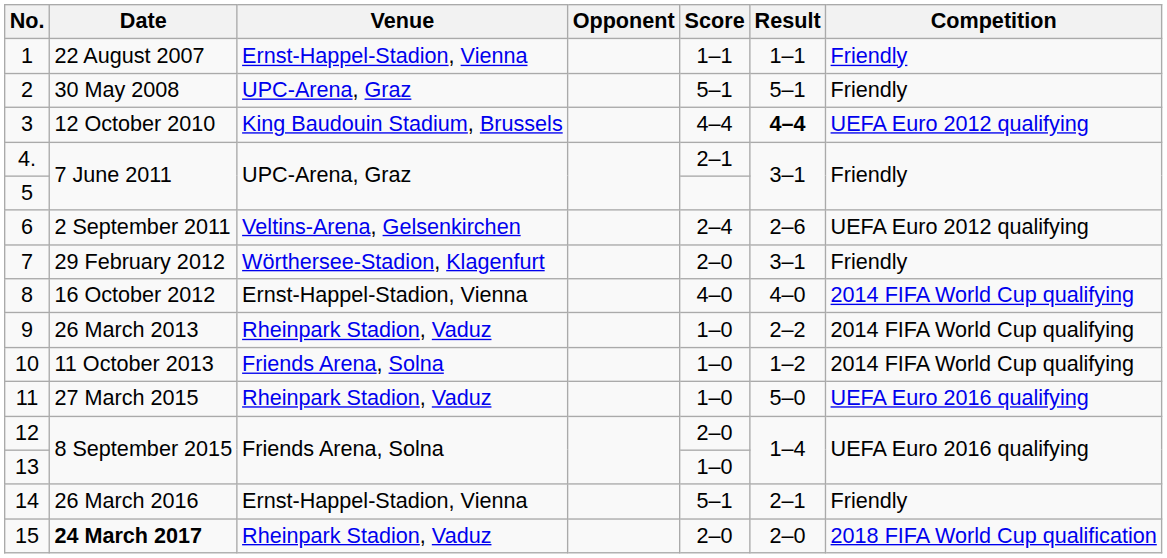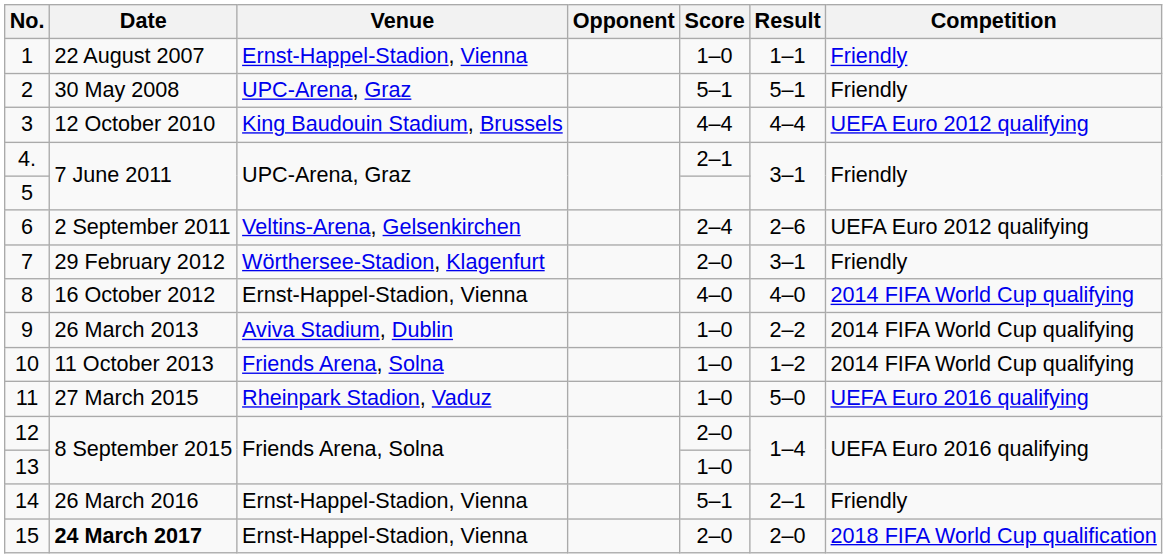 <table class="wikitable sortable">
 <tr>
 <th scope="col">No.</th>
 <th scope="col">Date</th>
 <th scope="col">Venue</th>
 <th scope="col">Opponent</th>
 <th scope="col">Score</th>
 <th scope="col">Result</th>
 <th scope="col">Competition</th>
 </tr>
 <tr>
 <td align="center">1</td>
 <td>22 August 2007</td>
 <td><a href='#'>Ernst-Happel-Stadion</a>, <a href='#'>Vienna</a></td>
 <td></td>
-<td align="center">1–1</td>
+<td align="center">1–0</td>
 <td align="center">1–1</td>
 <td><a href='#'>Friendly</a></td>
 </tr>
 <tr>
 <td align="center">2</td>
 <td>30 May 2008</td>
 <td><a href='#'>UPC-Arena</a>, <a href='#'>Graz</a></td>
 <td></td>
 <td align="center">5–1</td>
 <td align="center">5–1</td>
 <td>Friendly</td>
 </tr>
 <tr>
 <td align="center">3</td>
 <td>12 October 2010</td>
 <td><a href='#'>King Baudouin Stadium</a>, <a href='#'>Brussels</a></td>
 <td></td>
 <td align="center">4–4</td>
-<td align="center"><strong>4–4</strong></td>
+<td align="center">4–4</td>
 <td><a href='#'>UEFA Euro 2012 qualifying</a></td>
 </tr>
 <tr>
 <td align="center">4.</td>
 <td rowspan="2">7 June 2011</td>
 <td rowspan="2">UPC-Arena, Graz</td>
 <td rowspan="2"></td>
 <td align="center">2–1</td>
 <td rowspan="2" style="text-align:center;">3–1</td>
 <td rowspan="2">Friendly</td>
 </tr>
 <tr>
 <td align="center">5</td>
 <td></td>
 </tr>
 <tr>
 <td align="center">6</td>
 <td>2 September 2011</td>
 <td><a href='#'>Veltins-Arena</a>, <a href='#'>Gelsenkirchen</a></td>
 <td></td>
 <td align="center">2–4</td>
 <td align="center">2–6</td>
 <td>UEFA Euro 2012 qualifying</td>
 </tr>
 <tr>
 <td align="center">7</td>
 <td>29 February 2012</td>
 <td><a href='#'>Wörthersee-Stadion</a>, <a href='#'>Klagenfurt</a></td>
 <td></td>
 <td align="center">2–0</td>
 <td align="center">3–1</td>
 <td>Friendly</td>
 </tr>
 <tr>
 <td align="center">8</td>
 <td>16 October 2012</td>
 <td>Ernst-Happel-Stadion, Vienna</td>
 <td></td>
 <td align="center">4–0</td>
 <td align="center">4–0</td>
 <td><a href='#'>2014 FIFA World Cup qualifying</a></td>
 </tr>
 <tr>
 <td align="center">9</td>
 <td>26 March 2013</td>
-<td><a href='#'>Rheinpark Stadion</a>, <a href='#'>Vaduz</a></td>
+<td><a href='#'>Aviva Stadium</a>, <a href='#'>Dublin</a></td>
 <td></td>
 <td align="center">1–0</td>
 <td align="center">2–2</td>
 <td>2014 FIFA World Cup qualifying</td>
 </tr>
 <tr>
 <td align="center">10</td>
 <td>11 October 2013</td>
 <td><a href='#'>Friends Arena</a>, <a href='#'>Solna</a></td>
 <td></td>
 <td align="center">1–0</td>
 <td align="center">1–2</td>
 <td>2014 FIFA World Cup qualifying</td>
 </tr>
 <tr>
 <td align="center">11</td>
 <td>27 March 2015</td>
 <td><a href='#'>Rheinpark Stadion</a>, <a href='#'>Vaduz</a></td>
 <td></td>
 <td align="center">1–0</td>
 <td align="center">5–0</td>
 <td><a href='#'>UEFA Euro 2016 qualifying</a></td>
 </tr>
 <tr>
 <td align="center">12</td>
 <td rowspan="2">8 September 2015</td>
 <td rowspan="2">Friends Arena, Solna</td>
 <td rowspan="2"></td>
 <td align="center">2–0</td>
 <td rowspan="2" style="text-align:center;">1–4</td>
 <td rowspan="2">UEFA Euro 2016 qualifying</td>
 </tr>
 <tr>
 <td align="center">13</td>
 <td align="center">1–0</td>
 </tr>
 <tr>
 <td align="center">14</td>
 <td>26 March 2016</td>
 <td>Ernst-Happel-Stadion, Vienna</td>
 <td></td>
 <td align="center">5–1</td>
 <td align="center">2–1</td>
 <td>Friendly</td>
 </tr>
 <tr>
 <td align="center">15</td>
 <td><strong>24 March 2017</strong></td>
-<td><a href='#'>Rheinpark Stadion</a>, <a href='#'>Vaduz</a></td>
+<td>Ernst-Happel-Stadion, Vienna</td>
 <td></td>
 <td align="center">2–0</td>
 <td align="center">2–0</td>
 <td><a href='#'>2018 FIFA World Cup qualification</a></td>
 </tr>
 </table>
